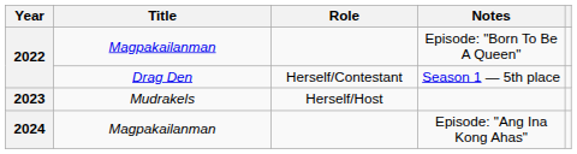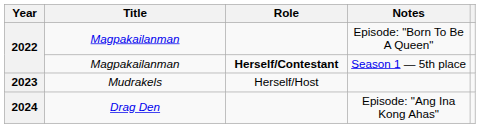 <table class="wikitable plainrowheaders" style="text-align:center;">
 <tr>
 <th scope="col" style="width:03em;">Year</th>
 <th scope="col" style="width:15em;">Title</th>
 <th scope="col" style="width:10em;">Role</th>
 <th scope="col" style="width:10em;">Notes</th>
 <th></th>
 </tr>
 <tr>
 <th scope="row" rowspan="2" style="text-align:center">2022</th>
 <td><em><a href='#'>Magpakailanman</a></em></td>
 <td></td>
 <td>Episode: "Born To Be A Queen"</td>
 <td></td>
 </tr>
 <tr>
-<td><em><a href='#'>Drag Den</a></em></td>
-<td>Herself/Contestant</td>
+<td><em>Magpakailanman</em></td>
+<td><strong>Herself/Contestant</strong></td>
 <td><a href='#'>Season 1</a> — 5th place</td>
 <td></td>
 </tr>
 <tr>
 <th scope="row" style="text-align:center">2023</th>
 <td><em>Mudrakels</em></td>
 <td>Herself/Host</td>
 <td></td>
 <td></td>
 </tr>
 <tr>
 <th scope="row" style="text-align:center">2024</th>
-<td><em>Magpakailanman</em></td>
+<td><em><a href='#'>Drag Den</a></em></td>
 <td></td>
 <td>Episode: "Ang Ina Kong Ahas"</td>
 <td></td>
 </tr>
 </table>
